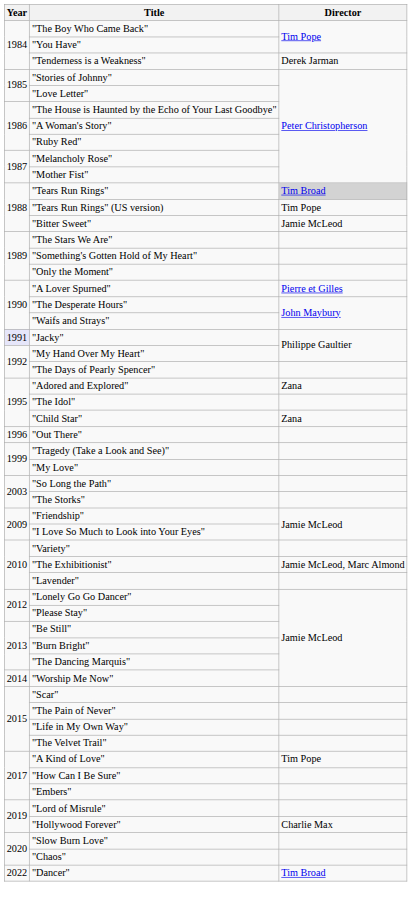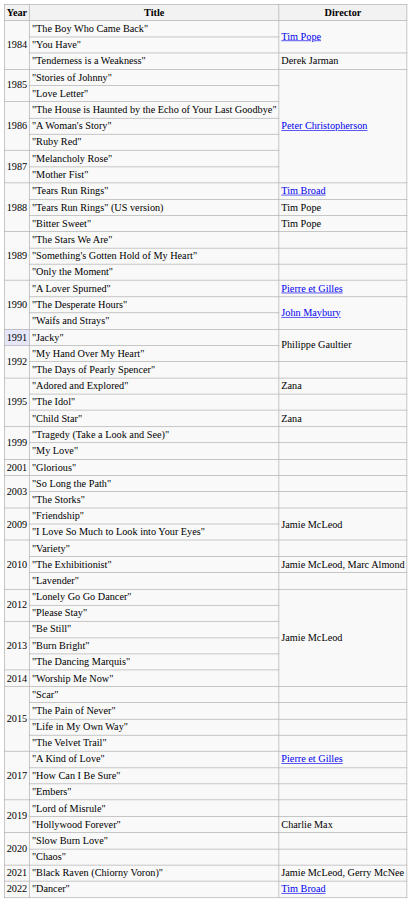 <table class="wikitable">
 <tr>
 <th>Year</th>
 <th>Title</th>
 <th>Director</th>
 </tr>
 <tr>
 <td rowspan="3">1984</td>
 <td>"The Boy Who Came Back"</td>
 <td rowspan="2"><a href='#'>Tim Pope</a></td>
 </tr>
 <tr>
 <td>"You Have"</td>
 </tr>
 <tr>
 <td>"Tenderness is a Weakness"</td>
 <td>Derek Jarman</td>
 </tr>
 <tr>
 <td rowspan="2">1985</td>
 <td>"Stories of Johnny"</td>
 <td rowspan="7"><a href='#'>Peter Christopherson</a></td>
 </tr>
 <tr>
 <td>"Love Letter"</td>
 </tr>
 <tr>
 <td rowspan="3">1986</td>
 <td>"The House is Haunted by the Echo of Your Last Goodbye"</td>
 </tr>
 <tr>
 <td>"A Woman's Story"</td>
 </tr>
 <tr>
 <td>"Ruby Red"</td>
 </tr>
 <tr>
 <td rowspan="2">1987</td>
 <td>"Melancholy Rose"</td>
 </tr>
 <tr>
 <td>"Mother Fist"</td>
 </tr>
 <tr>
 <td rowspan="3">1988</td>
 <td>"Tears Run Rings"</td>
-<td style="background: lightgrey;"><a href='#'>Tim Broad</a></td>
+<td><a href='#'>Tim Broad</a></td>
 </tr>
 <tr>
 <td>"Tears Run Rings" (US version)</td>
 <td>Tim Pope</td>
 </tr>
 <tr>
 <td>"Bitter Sweet"</td>
-<td>Jamie McLeod</td>
+<td>Tim Pope</td>
 </tr>
 <tr>
 <td rowspan="3">1989</td>
 <td>"The Stars We Are"</td>
 <td></td>
 </tr>
 <tr>
 <td>"Something's Gotten Hold of My Heart"</td>
 <td></td>
 </tr>
 <tr>
 <td>"Only the Moment"</td>
 <td></td>
 </tr>
 <tr>
 <td rowspan="3">1990</td>
 <td>"A Lover Spurned"</td>
 <td><a href='#'>Pierre et Gilles</a></td>
 </tr>
 <tr>
 <td>"The Desperate Hours"</td>
 <td rowspan="2"><a href='#'>John Maybury</a></td>
 </tr>
 <tr>
 <td>"Waifs and Strays"</td>
 </tr>
 <tr>
 <td style="background: lavender;">1991</td>
 <td>"Jacky"</td>
 <td rowspan="2">Philippe Gaultier</td>
 </tr>
 <tr>
 <td rowspan="2">1992</td>
 <td>"My Hand Over My Heart"</td>
 </tr>
 <tr>
 <td>"The Days of Pearly Spencer"</td>
 <td></td>
 </tr>
 <tr>
 <td rowspan="3">1995</td>
 <td>"Adored and Explored"</td>
 <td>Zana</td>
 </tr>
 <tr>
 <td>"The Idol"</td>
 <td></td>
 </tr>
 <tr>
 <td>"Child Star"</td>
 <td>Zana</td>
 </tr>
 <tr>
-<td>1996</td>
-<td>"Out There"</td>
-<td></td>
-</tr>
-<tr>
 <td rowspan="2">1999</td>
 <td>"Tragedy (Take a Look and See)"</td>
 <td></td>
 </tr>
 <tr>
 <td>"My Love"</td>
+<td></td>
+</tr>
+<tr>
+<td>2001</td>
+<td>"Glorious"</td>
 <td></td>
 </tr>
 <tr>
 <td rowspan="2">2003</td>
 <td>"So Long the Path"</td>
 <td></td>
 </tr>
 <tr>
 <td>"The Storks"</td>
 <td></td>
 </tr>
 <tr>
 <td rowspan="2">2009</td>
 <td>"Friendship"</td>
 <td rowspan="2">Jamie McLeod</td>
 </tr>
 <tr>
 <td>"I Love So Much to Look into Your Eyes"</td>
 </tr>
 <tr>
 <td rowspan="3">2010</td>
 <td>"Variety"</td>
 <td></td>
 </tr>
 <tr>
 <td>"The Exhibitionist"</td>
 <td>Jamie McLeod, Marc Almond</td>
 </tr>
 <tr>
 <td>"Lavender"</td>
 <td></td>
 </tr>
 <tr>
 <td rowspan="2">2012</td>
 <td>"Lonely Go Go Dancer"</td>
 <td rowspan="6">Jamie McLeod</td>
 </tr>
 <tr>
 <td>"Please Stay"</td>
 </tr>
 <tr>
 <td rowspan="3">2013</td>
 <td>"Be Still"</td>
 </tr>
 <tr>
 <td>"Burn Bright"</td>
 </tr>
 <tr>
 <td>"The Dancing Marquis"</td>
 </tr>
 <tr>
 <td>2014</td>
 <td>"Worship Me Now"</td>
 </tr>
 <tr>
 <td rowspan="4">2015</td>
 <td>"Scar"</td>
 <td></td>
 </tr>
 <tr>
 <td>"The Pain of Never"</td>
 <td></td>
 </tr>
 <tr>
 <td>"Life in My Own Way"</td>
 <td></td>
 </tr>
 <tr>
 <td>"The Velvet Trail"</td>
 <td></td>
 </tr>
 <tr>
 <td rowspan="3">2017</td>
 <td>"A Kind of Love"</td>
-<td>Tim Pope</td>
+<td><a href='#'>Pierre et Gilles</a></td>
 </tr>
 <tr>
 <td>"How Can I Be Sure"</td>
 <td></td>
 </tr>
 <tr>
 <td>"Embers"</td>
 <td></td>
 </tr>
 <tr>
 <td rowspan="2">2019</td>
 <td>"Lord of Misrule"</td>
 <td></td>
 </tr>
 <tr>
 <td>"Hollywood Forever"</td>
 <td>Charlie Max</td>
 </tr>
 <tr>
 <td rowspan="2">2020</td>
 <td>"Slow Burn Love"</td>
 <td></td>
 </tr>
 <tr>
 <td>"Chaos"</td>
 <td></td>
 </tr>
 <tr>
+<td>2021</td>
+<td>"Black Raven (Chiorny Voron)"</td>
+<td>Jamie McLeod, Gerry McNee</td>
+</tr>
+<tr>
 <td>2022</td>
 <td>"Dancer"</td>
 <td><a href='#'>Tim Broad</a></td>
 </tr>
 </table>
